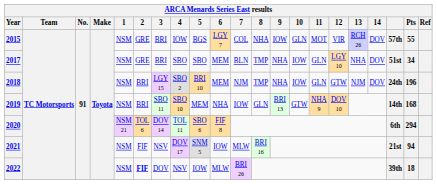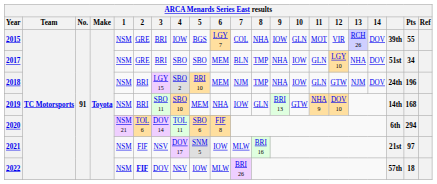 <table class="wikitable" style="text-align:center; font-size:75%">
 <tr>
 <th colspan=21><a href='#'>ARCA Menards Series East</a> results</th>
 </tr>
 <tr>
 <th>Year</th>
 <th>Team</th>
 <th>No.</th>
 <th>Make</th>
 <th>1</th>
 <th>2</th>
 <th>3</th>
 <th>4</th>
 <th>5</th>
 <th>6</th>
 <th>7</th>
 <th>8</th>
 <th>9</th>
 <th>10</th>
 <th>11</th>
 <th>12</th>
 <th>13</th>
 <th>14</th>
 <th></th>
 <th>Pts</th>
 <th>Ref</th>
 </tr>
 <tr>
 <th><a href='#'>2015</a></th>
 <th rowspan=7><a href='#'>TC Motorsports</a></th>
 <th rowspan=7>91</th>
 <th rowspan=7><a href='#'>Toyota</a></th>
 <td><a href='#'>NSM</a></td>
 <td><a href='#'>GRE</a></td>
 <td><a href='#'>BRI</a></td>
 <td><a href='#'>IOW</a></td>
 <td><a href='#'>BGS</a></td>
 <td style="background:#FFDF9F;"><a href='#'>LGY</a><br><small>7</small></td>
 <td><a href='#'>COL</a></td>
 <td><a href='#'>NHA</a></td>
 <td><a href='#'>IOW</a></td>
 <td><a href='#'>GLN</a></td>
 <td><a href='#'>MOT</a></td>
 <td><a href='#'>VIR</a></td>
 <td style="background:#CFCFFF;"><a href='#'>RCH</a><br><small>26</small></td>
 <td><a href='#'>DOV</a></td>
-<th>57th</th>
+<th>39th</th>
 <th>55</th>
 <th></th>
 </tr>
 <tr>
 <th><a href='#'>2017</a></th>
 <td><a href='#'>NSM</a></td>
 <td><a href='#'>GRE</a></td>
 <td><a href='#'>BRI</a></td>
 <td><a href='#'>SBO</a></td>
 <td><a href='#'>SBO</a></td>
 <td><a href='#'>MEM</a></td>
 <td><a href='#'>BLN</a></td>
 <td><a href='#'>TMP</a></td>
 <td><a href='#'>NHA</a></td>
 <td><a href='#'>IOW</a></td>
 <td><a href='#'>GLN</a></td>
 <td style="background:#FFDF9F;"><a href='#'>LGY</a><br><small>10</small></td>
 <td><a href='#'>NHA</a></td>
 <td><a href='#'>DOV</a></td>
 <th>51st</th>
 <th>34</th>
 <th></th>
 </tr>
 <tr>
 <th><a href='#'>2018</a></th>
 <td><a href='#'>NSM</a></td>
 <td><a href='#'>BRI</a></td>
 <td style="background:#EFCFFF;"><a href='#'>LGY</a><br><small>15</small></td>
 <td style="background:#DFDFDF;"><a href='#'>SBO</a><br><small>2</small></td>
 <td style="background:#FFDF9F;"><a href='#'>BRI</a><br><small>10</small></td>
 <td><a href='#'>MEM</a></td>
 <td><a href='#'>NJM</a></td>
 <td><a href='#'>TMP</a></td>
 <td><a href='#'>NHA</a></td>
 <td><a href='#'>IOW</a></td>
 <td><a href='#'>GLN</a></td>
 <td><a href='#'>GTW</a></td>
 <td><a href='#'>NJM</a></td>
 <td><a href='#'>DOV</a></td>
 <th>24th</th>
 <th>196</th>
 <th></th>
 </tr>
 <tr>
 <th><a href='#'>2019</a></th>
 <td><a href='#'>NSM</a></td>
 <td><a href='#'>BRI</a></td>
 <td style="background:#DFFFDF;"><a href='#'>SBO</a><br><small>11</small></td>
 <td style="background:#FFDF9F;"><a href='#'>SBO</a><br><small>10</small></td>
 <td><a href='#'>MEM</a></td>
 <td><a href='#'>NHA</a></td>
 <td><a href='#'>IOW</a></td>
 <td><a href='#'>GLN</a></td>
 <td style="background:#DFFFDF;"><a href='#'>BRI</a><br><small>13</small></td>
 <td><a href='#'>GTW</a></td>
 <td style="background:#FFDF9F;"><a href='#'>NHA</a><br><small>9</small></td>
 <td style="background:#FFDF9F;"><a href='#'>DOV</a><br><small>10</small></td>
 <td colspan=2></td>
 <th>14th</th>
 <th>168</th>
 <th></th>
 </tr>
 <tr>
 <th><a href='#'>2020</a></th>
 <td style="background:#EFCFFF;"><a href='#'>NSM</a><br><small>21</small></td>
 <td style="background:#FFDF9F;"><a href='#'>TOL</a><br><small>6</small></td>
 <td style="background:#EFCFFF;"><a href='#'>DOV</a><br><small>14</small></td>
 <td style="background:#DFFFDF;"><a href='#'>TOL</a><br><small>11</small></td>
 <td style="background:#FFDF9F;"><a href='#'>SBO</a><br><small>6</small></td>
 <td style="background:#FFDF9F;"><a href='#'>FIF</a><br><small>8</small></td>
 <td colspan=8></td>
 <th>6th</th>
 <th>294</th>
 <th></th>
 </tr>
 <tr>
 <th><a href='#'>2021</a></th>
 <td><a href='#'>NSM</a></td>
 <td><a href='#'>FIF</a></td>
 <td><a href='#'>NSV</a></td>
 <td style="background:#EFCFFF;"><a href='#'>DOV</a><br><small>17</small></td>
 <td style="background:#DFDFDF;"><a href='#'>SNM</a><br><small>5</small></td>
 <td><a href='#'>IOW</a></td>
 <td><a href='#'>MLW</a></td>
 <td style="background:#DFFFDF;"><a href='#'>BRI</a><br><small>16</small></td>
 <td colspan=6></td>
 <th>21st</th>
-<th>94</th>
+<th>97</th>
 <th></th>
 </tr>
 <tr>
 <th><a href='#'>2022</a></th>
 <td><a href='#'>NSM</a></td>
 <td><strong><a href='#'>FIF</a></strong></td>
 <td><a href='#'>DOV</a></td>
 <td><a href='#'>NSV</a></td>
 <td><a href='#'>IOW</a></td>
 <td><a href='#'>MLW</a></td>
 <td style="background:#EFCFFF;"><a href='#'>BRI</a><br><small>26</small></td>
 <td colspan=7></td>
-<th>39th</th>
+<th>57th</th>
 <th>18</th>
 <th></th>
 </tr>
 </table>
